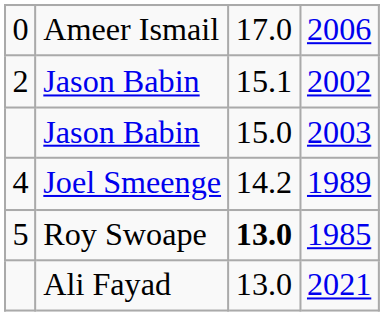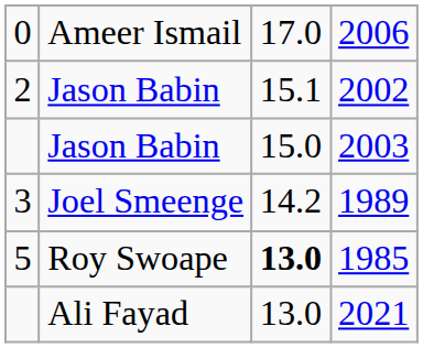 <table class="wikitable">
 <tr>
 </tr>
 <tr>
 <td>0</td>
 <td>Ameer Ismail</td>
 <td>17.0</td>
 <td><a href='#'>2006</a></td>
 </tr>
 <tr>
 <td>2</td>
 <td><a href='#'>Jason Babin</a></td>
 <td>15.1</td>
 <td><a href='#'>2002</a></td>
 </tr>
 <tr>
 <td></td>
 <td><a href='#'>Jason Babin</a></td>
 <td>15.0</td>
 <td><a href='#'>2003</a></td>
 </tr>
 <tr>
-<td>4</td>
+<td>3</td>
 <td><a href='#'>Joel Smeenge</a></td>
 <td>14.2</td>
 <td><a href='#'>1989</a></td>
 </tr>
 <tr>
 <td>5</td>
 <td>Roy Swoape</td>
 <td><strong>13.0</strong></td>
 <td><a href='#'>1985</a></td>
 </tr>
 <tr>
 <td></td>
 <td>Ali Fayad</td>
 <td>13.0</td>
 <td><a href='#'>2021</a></td>
 </tr>
 </table>
